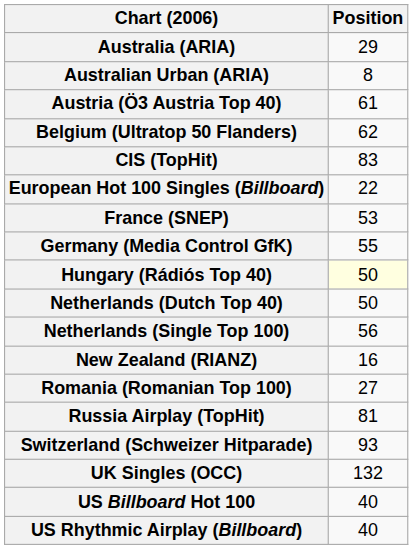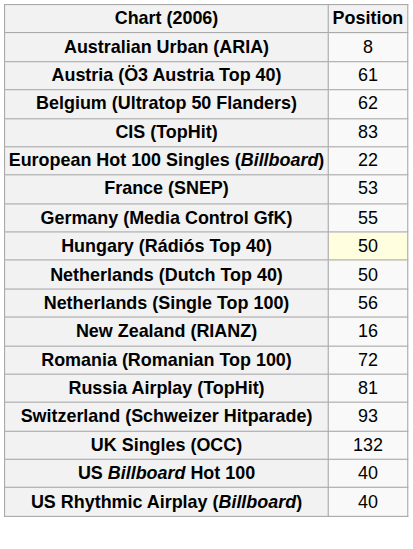 <table class="wikitable sortable plainrowheaders" style="text-align:center">
 <tr>
 <th>Chart (2006)</th>
 <th>Position</th>
-</tr>
-<tr>
-<th scope="row">Australia (ARIA)</th>
-<td>29</td>
 </tr>
 <tr>
 <th scope="row">Australian Urban (ARIA)</th>
 <td>8</td>
 </tr>
 <tr>
 <th scope="row">Austria (Ö3 Austria Top 40)</th>
 <td>61</td>
 </tr>
 <tr>
 <th scope="row">Belgium (Ultratop 50 Flanders)</th>
 <td>62</td>
 </tr>
 <tr>
 <th scope="row">CIS (TopHit)</th>
 <td>83</td>
 </tr>
 <tr>
 <th scope="row">European Hot 100 Singles (<em>Billboard</em>)</th>
 <td>22</td>
 </tr>
 <tr>
 <th scope="row">France (SNEP)</th>
 <td>53</td>
 </tr>
 <tr>
 <th scope="row">Germany (Media Control GfK)</th>
 <td>55</td>
 </tr>
 <tr>
 <th scope="row">Hungary (Rádiós Top 40)</th>
 <td style="background: lightyellow;">50</td>
 </tr>
 <tr>
 <th scope="row">Netherlands (Dutch Top 40)</th>
 <td>50</td>
 </tr>
 <tr>
 <th scope="row">Netherlands (Single Top 100)</th>
 <td>56</td>
 </tr>
 <tr>
 <th scope="row">New Zealand (RIANZ)</th>
 <td>16</td>
 </tr>
 <tr>
 <th scope="row">Romania (Romanian Top 100)</th>
-<td>27</td>
+<td>72</td>
 </tr>
 <tr>
 <th scope="row">Russia Airplay (TopHit)</th>
 <td>81</td>
 </tr>
 <tr>
 <th scope="row">Switzerland (Schweizer Hitparade)</th>
 <td>93</td>
 </tr>
 <tr>
 <th scope="row">UK Singles (OCC)</th>
 <td>132</td>
 </tr>
 <tr>
 <th scope="row">US <em>Billboard</em> Hot 100</th>
 <td>40</td>
 </tr>
 <tr>
 <th scope="row">US Rhythmic Airplay (<em>Billboard</em>)</th>
 <td>40</td>
 </tr>
 </table>
